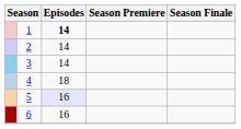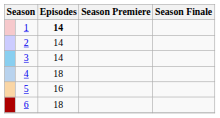 <table class="wikitable">
 <tr>
 <th colspan="2">Season</th>
 <th>Episodes</th>
 <th>Season Premiere</th>
 <th>Season Finale</th>
 </tr>
 <tr>
 <td style="background:#F6C9CC; height:5px;"></td>
 <td style="text-align:center;"><a href='#'>1</a></td>
 <td style="text-align:center;"><strong>14</strong></td>
 <td style="text-align:center;"></td>
 <td style="text-align:center;"></td>
 </tr>
 <tr>
 <td style="background:#CCCCFF; height:5px;"></td>
 <td style="text-align:center;"><a href='#'>2</a></td>
 <td style="text-align:center;">14</td>
 <td style="text-align:center;"></td>
 <td style="text-align:center;"></td>
 </tr>
 <tr>
 <td style="background:#89CFF0; height:5px;"></td>
 <td style="text-align:center;"><a href='#'>3</a></td>
 <td style="text-align:center;">14</td>
 <td style="text-align:center;"></td>
 <td style="text-align:center;"></td>
 </tr>
 <tr>
 <td style="background:#B9D3EE; height:5px;"></td>
 <td style="text-align:center;"><a href='#'>4</a></td>
 <td style="text-align:center;">18</td>
 <td style="text-align:center;"></td>
 <td style="text-align:center;"></td>
 </tr>
 <tr>
 <td style="background:#FAD6A5; height:5px;"></td>
 <td style="text-align:center;"><a href='#'>5</a></td>
-<td style="background: lavender; text-align:center;">16</td>
+<td style="text-align:center;">16</td>
 <td style="text-align:center;"></td>
 <td style="text-align:center;"></td>
 </tr>
 <tr>
 <td style="background:#AD0000; height:5px;"></td>
 <td style="text-align:center;"><a href='#'>6</a></td>
-<td style="text-align:center;">16</td>
+<td style="text-align:center;">18</td>
 <td style="text-align:center;"></td>
 <td style="text-align:center;"></td>
 </tr>
 <tr>
 </tr>
 </table>
